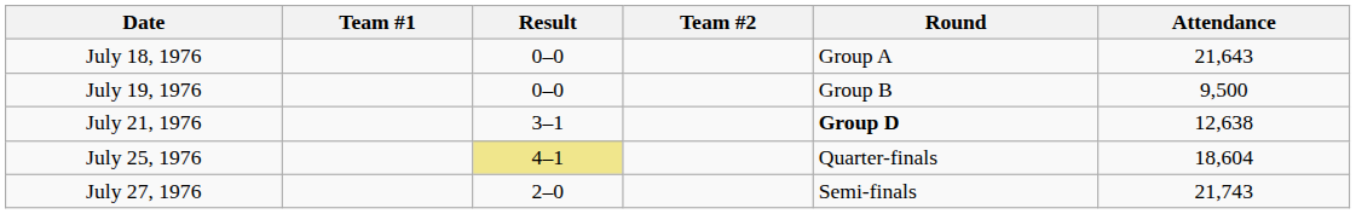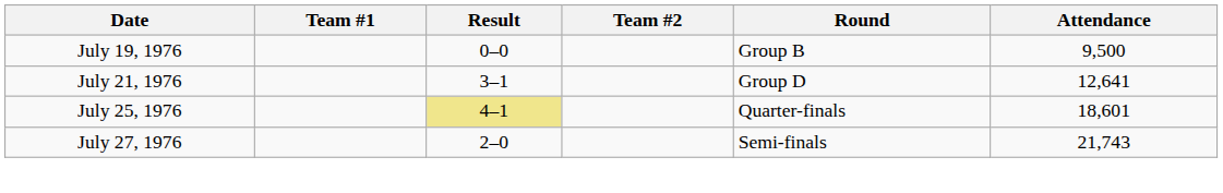 <table class="wikitable"  style="text-align:left; width:80%;" style="text-align:center">
 <tr>
 <th>Date</th>
 <th>Team #1</th>
 <th>Result</th>
 <th>Team #2</th>
 <th>Round</th>
 <th>Attendance</th>
-</tr>
-<tr>
-<td style="text-align:center;">July 18, 1976</td>
-<td></td>
-<td style="text-align:center;">0–0</td>
-<td></td>
-<td>Group A</td>
-<td style="text-align:center;">21,643</td>
 </tr>
 <tr>
 <td style="text-align:center;">July 19, 1976</td>
 <td></td>
 <td style="text-align:center;">0–0</td>
 <td></td>
 <td>Group B</td>
 <td style="text-align:center;">9,500</td>
 </tr>
 <tr>
 <td style="text-align:center;">July 21, 1976</td>
 <td></td>
 <td style="text-align:center;">3–1</td>
 <td></td>
-<td><strong>Group D</strong></td>
-<td style="text-align:center;">12,638</td>
+<td>Group D</td>
+<td style="text-align:center;">12,641</td>
 </tr>
 <tr>
 <td style="text-align:center;">July 25, 1976</td>
 <td></td>
 <td style="background: khaki; text-align:center;">4–1</td>
 <td></td>
 <td>Quarter-finals</td>
-<td style="text-align:center;">18,604</td>
+<td style="text-align:center;">18,601</td>
 </tr>
 <tr>
 <td style="text-align:center;">July 27, 1976</td>
 <td></td>
 <td style="text-align:center;">2–0</td>
 <td></td>
 <td>Semi-finals</td>
 <td style="text-align:center;">21,743</td>
 </tr>
 </table>
